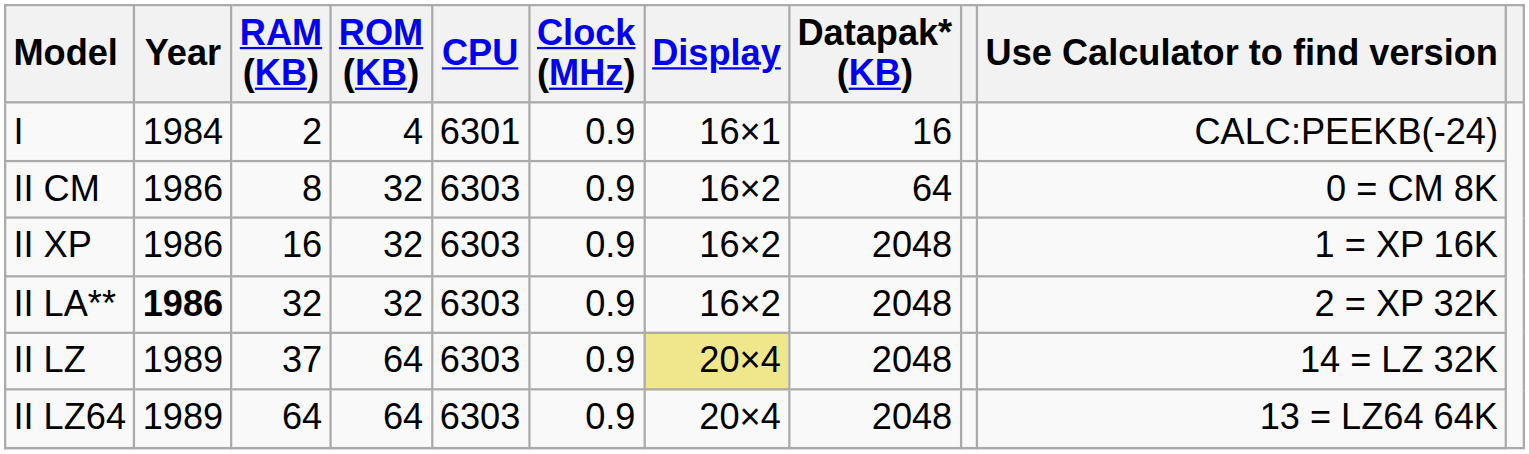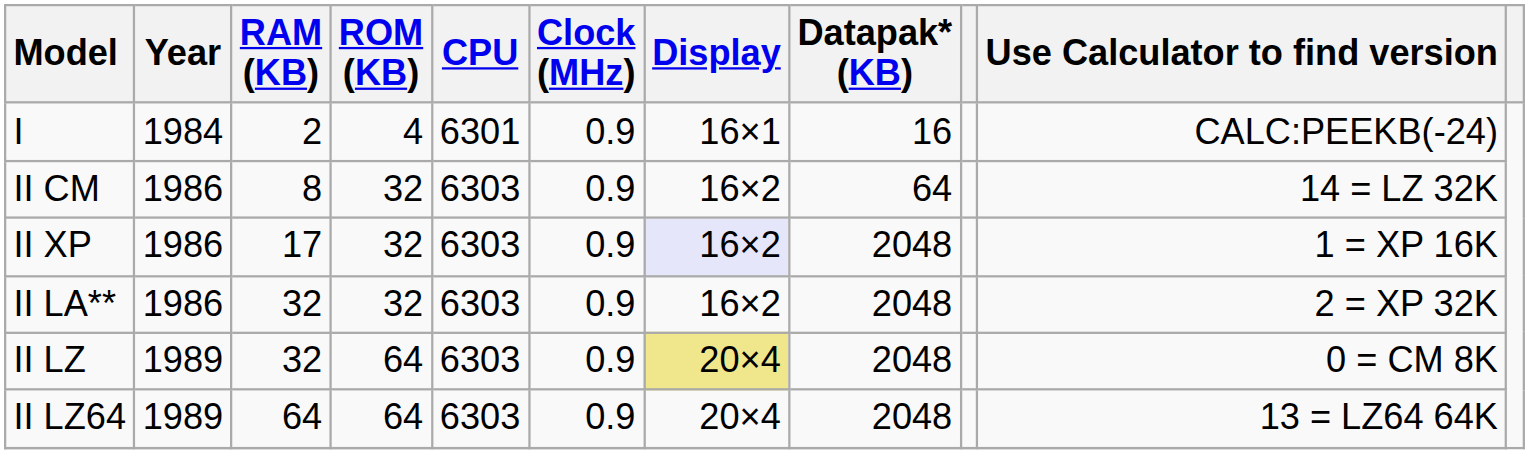 <table class="wikitable" style="text-align:right;">
 <tr>
 <th style="text-align:left;">Model</th>
 <th>Year</th>
 <th><a href='#'>RAM</a><br>(<a href='#'>KB</a>)</th>
 <th><a href='#'>ROM</a><br>(<a href='#'>KB</a>)</th>
 <th><a href='#'>CPU</a></th>
 <th><a href='#'>Clock</a><br>(<a href='#'>MHz</a>)</th>
 <th><a href='#'>Display</a></th>
 <th>Datapak*<br>(<a href='#'>KB</a>)</th>
 <th></th>
 <th>Use Calculator to find version</th>
 <th><br></th>
 </tr>
 <tr>
 <td style="text-align:left;">I</td>
 <td>1984</td>
 <td>2</td>
 <td>4</td>
 <td>6301</td>
 <td>0.9</td>
 <td>16×1</td>
 <td>16</td>
 <td></td>
 <td>CALC:PEEKB(-24)</td>
 </tr>
 <tr>
 <td style="text-align:left;">II CM</td>
 <td>1986</td>
 <td>8</td>
 <td>32</td>
 <td>6303</td>
 <td>0.9</td>
 <td>16×2</td>
 <td>64</td>
 <td></td>
-<td>0 = CM 8K</td>
+<td>14 = LZ 32K</td>
 </tr>
 <tr>
 <td style="text-align:left;">II XP</td>
 <td>1986</td>
-<td>16</td>
+<td>17</td>
 <td>32</td>
 <td>6303</td>
 <td>0.9</td>
-<td>16×2</td>
+<td style="background: lavender;">16×2</td>
 <td>2048</td>
 <td></td>
 <td>1 = XP 16K</td>
 </tr>
 <tr>
 <td style="text-align:left;">II LA**</td>
-<td><strong>1986</strong></td>
+<td>1986</td>
 <td>32</td>
 <td>32</td>
 <td>6303</td>
 <td>0.9</td>
 <td>16×2</td>
 <td>2048</td>
 <td></td>
 <td>2 = XP 32K</td>
 </tr>
 <tr>
 <td style="text-align:left;">II LZ</td>
 <td>1989</td>
-<td>37</td>
+<td>32</td>
 <td>64</td>
 <td>6303</td>
 <td>0.9</td>
 <td style="background: khaki;">20×4</td>
 <td>2048</td>
 <td></td>
-<td>14 = LZ 32K</td>
+<td>0 = CM 8K</td>
 </tr>
 <tr>
 <td style="text-align:left;">II LZ64</td>
 <td>1989</td>
 <td>64</td>
 <td>64</td>
 <td>6303</td>
 <td>0.9</td>
 <td>20×4</td>
 <td>2048</td>
 <td></td>
 <td>13 = LZ64 64K</td>
 </tr>
 <tr>
 </tr>
 </table>
